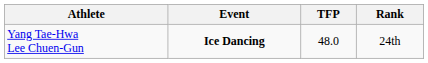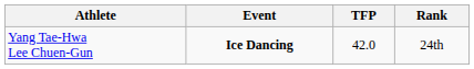 <table class=wikitable style="font-size:90%; text-align:center; width:40%">
 <tr>
 <th>Athlete</th>
 <th>Event</th>
 <th>TFP</th>
 <th>Rank</th>
 </tr>
 <tr>
 <td rowspan=1 align=left><a href='#'>Yang Tae-Hwa</a> <br> <a href='#'>Lee Chuen-Gun</a></td>
 <td><strong>Ice Dancing</strong></td>
-<td>48.0</td>
+<td>42.0</td>
 <td>24th</td>
 </tr>
 </table>
